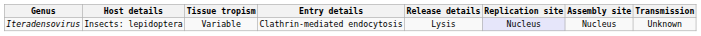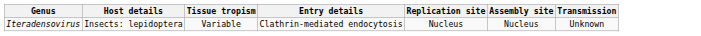 <table class="wikitable sortable" style="text-align:center">
 <tr>
 <th>Genus</th>
 <th>Host details</th>
 <th>Tissue tropism</th>
 <th>Entry details</th>
-<th>Release details</th>
 <th>Replication site</th>
 <th>Assembly site</th>
 <th>Transmission</th>
 </tr>
 <tr>
 <td><em>Iteradensovirus</em></td>
 <td>Insects: lepidoptera</td>
 <td>Variable</td>
 <td>Clathrin-mediated endocytosis</td>
-<td>Lysis</td>
-<td style="background: lavender;">Nucleus</td>
+<td>Nucleus</td>
 <td>Nucleus</td>
 <td>Unknown</td>
 </tr>
 </table>
